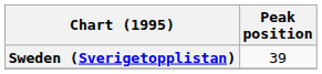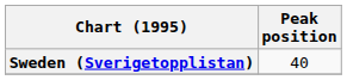 <table class="wikitable sortable plainrowheaders" style="text-align:center">
 <tr>
 <th scope="col">Chart (1995)</th>
 <th scope="col">Peak<br>position</th>
 </tr>
 <tr>
 <th scope="row">Sweden (<a href='#'>Sverigetopplistan</a>)</th>
-<td>39</td>
+<td>40</td>
 </tr>
 <tr>
 </tr>
 </table>
